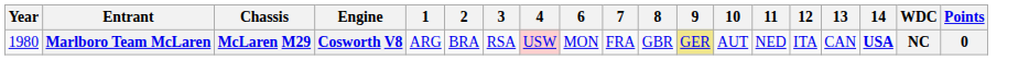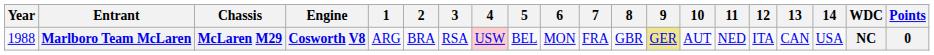 <table class="wikitable" style="text-align:center; font-size:90%">
 <tr>
 <th>Year</th>
 <th>Entrant</th>
 <th>Chassis</th>
 <th>Engine</th>
 <th>1</th>
 <th>2</th>
 <th>3</th>
 <th>4</th>
+<th>5</th>
 <th>6</th>
 <th>7</th>
 <th>8</th>
 <th>9</th>
 <th>10</th>
 <th>11</th>
 <th>12</th>
 <th>13</th>
 <th>14</th>
 <th>WDC</th>
 <th><a href='#'>Points</a></th>
 </tr>
 <tr>
-<td><a href='#'>1980</a></td>
+<td><a href='#'>1988</a></td>
 <th><a href='#'>Marlboro Team McLaren</a></th>
 <th><a href='#'>McLaren</a> <a href='#'>M29</a></th>
 <th><a href='#'>Cosworth</a> <a href='#'>V8</a></th>
 <td><a href='#'>ARG</a></td>
 <td><a href='#'>BRA</a></td>
 <td><a href='#'>RSA</a></td>
 <td style="background:#ffcfcf;"><a href='#'>USW</a><br></td>
+<td><a href='#'>BEL</a></td>
 <td><a href='#'>MON</a></td>
 <td><a href='#'>FRA</a></td>
 <td><a href='#'>GBR</a></td>
 <td style="background: khaki;"><a href='#'>GER</a></td>
 <td><a href='#'>AUT</a></td>
 <td><a href='#'>NED</a></td>
 <td><a href='#'>ITA</a></td>
 <td><a href='#'>CAN</a></td>
-<td><strong><a href='#'>USA</a></strong></td>
+<td><a href='#'>USA</a></td>
 <th>NC</th>
 <th>0</th>
 </tr>
 </table>
